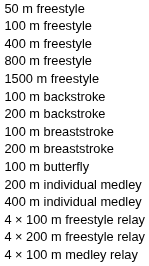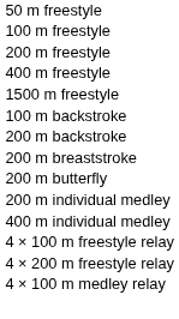 <table>
 <tr>
 <td>50 m freestyle</td>
 <td></td>
 <td></td>
 <td></td>
 </tr>
 <tr>
 <td rowspan=2>100 m freestyle</td>
 <td rowspan=2></td>
 <td></td>
 <td rowspan=2></td>
 </tr>
 <tr>
 <td></td>
 </tr>
 <tr>
-<td>400 m freestyle</td>
+<td>200 m freestyle</td>
 <td></td>
 <td></td>
 <td></td>
 </tr>
 <tr>
-<td>800 m freestyle</td>
+<td>400 m freestyle</td>
 <td></td>
 <td></td>
 <td></td>
 </tr>
 <tr>
 <td>1500 m freestyle</td>
 <td></td>
 <td></td>
 <td></td>
 </tr>
 <tr>
 <td>100 m backstroke</td>
 <td></td>
 <td></td>
 <td></td>
 </tr>
 <tr>
 <td>200 m backstroke</td>
 <td></td>
 <td></td>
 <td></td>
 </tr>
 <tr>
-<td>100 m breaststroke</td>
-<td></td>
-<td></td>
-<td></td>
-</tr>
-<tr>
 <td>200 m breaststroke</td>
 <td></td>
 <td></td>
 <td></td>
 </tr>
 <tr>
-<td>100 m butterfly</td>
+<td>200 m butterfly</td>
 <td></td>
 <td></td>
 <td></td>
 </tr>
 <tr>
 <td>200 m individual medley</td>
 <td></td>
 <td></td>
 <td></td>
 </tr>
 <tr>
 <td>400 m individual medley</td>
 <td></td>
 <td></td>
 <td></td>
 </tr>
 <tr>
 <td>4 × 100 m freestyle relay</td>
 <td></td>
 <td></td>
 <td></td>
 </tr>
 <tr>
 <td>4 × 200 m freestyle relay</td>
 <td></td>
 <td></td>
 <td></td>
 </tr>
 <tr>
 <td>4 × 100 m medley relay</td>
 <td></td>
 <td></td>
 <td></td>
 </tr>
 </table>
